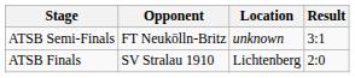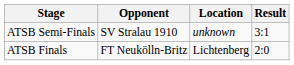 <table class="wikitable">
 <tr>
 <th>Stage</th>
 <th>Opponent</th>
 <th>Location</th>
 <th>Result</th>
 </tr>
 <tr>
 <td>ATSB Semi-Finals</td>
-<td>FT Neukölln-Britz</td>
+<td>SV Stralau 1910</td>
 <td><em>unknown</em></td>
 <td>3:1</td>
 </tr>
 <tr>
 <td>ATSB Finals</td>
-<td>SV Stralau 1910</td>
+<td>FT Neukölln-Britz</td>
 <td>Lichtenberg</td>
 <td>2:0</td>
 </tr>
 </table>
